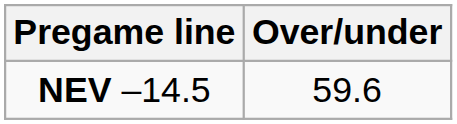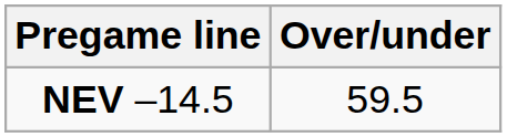 <table class="wikitable">
 <tr align="center">
 <th style=>Pregame line</th>
 <th style=>Over/under</th>
 </tr>
 <tr align="center">
 <td><strong>NEV</strong> –14.5</td>
-<td>59.6</td>
+<td>59.5</td>
 </tr>
 </table>
